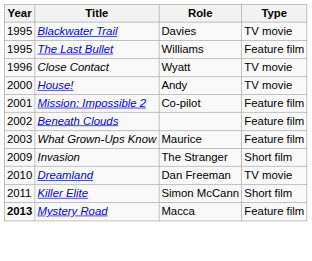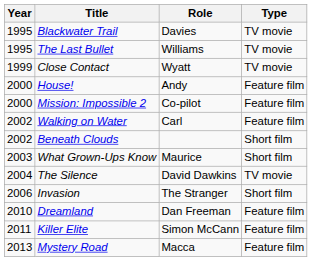 <table class="wikitable">
 <tr>
 <th>Year</th>
 <th>Title</th>
 <th>Role</th>
 <th>Type</th>
 </tr>
 <tr>
 <td>1995</td>
 <td><em><a href='#'>Blackwater Trail</a></em></td>
 <td>Davies</td>
 <td>TV movie</td>
 </tr>
 <tr>
 <td>1995</td>
 <td><em><a href='#'>The Last Bullet</a></em></td>
 <td>Williams</td>
-<td>Feature film</td>
+<td>TV movie</td>
 </tr>
 <tr>
-<td>1996</td>
+<td>1999</td>
 <td><em>Close Contact</em></td>
 <td>Wyatt</td>
 <td>TV movie</td>
 </tr>
 <tr>
 <td>2000</td>
 <td><em><a href='#'>House!</a></em></td>
 <td>Andy</td>
-<td>TV movie</td>
+<td>Feature film</td>
 </tr>
 <tr>
-<td>2001</td>
+<td>2000</td>
 <td><em><a href='#'>Mission: Impossible 2</a></em></td>
 <td>Co-pilot</td>
 <td>Feature film</td>
 </tr>
 <tr>
 <td>2002</td>
+<td><em><a href='#'>Walking on Water</a></em></td>
+<td>Carl</td>
+<td>Feature film</td>
+</tr>
+<tr>
+<td>2002</td>
 <td><em><a href='#'>Beneath Clouds</a></em></td>
 <td></td>
-<td>Feature film</td>
+<td>Short film</td>
 </tr>
 <tr>
 <td>2003</td>
 <td><em>What Grown-Ups Know</em></td>
 <td>Maurice</td>
-<td>Feature film</td>
+<td>Short film</td>
 </tr>
 <tr>
-<td>2009</td>
+<td>2004</td>
+<td><em>The Silence</em></td>
+<td>David Dawkins</td>
+<td>TV movie</td>
+</tr>
+<tr>
+<td>2006</td>
 <td><em>Invasion</em></td>
 <td>The Stranger</td>
 <td>Short film</td>
 </tr>
 <tr>
 <td>2010</td>
 <td><em><a href='#'>Dreamland</a></em></td>
 <td>Dan Freeman</td>
-<td>TV movie</td>
+<td>Feature film</td>
 </tr>
 <tr>
 <td>2011</td>
 <td><em><a href='#'>Killer Elite</a></em></td>
 <td>Simon McCann</td>
-<td>Short film</td>
+<td>Feature film</td>
 </tr>
 <tr>
-<td><strong>2013</strong></td>
+<td>2013</td>
 <td><em><a href='#'>Mystery Road</a></em></td>
 <td>Macca</td>
 <td>Feature film</td>
 </tr>
 </table>
